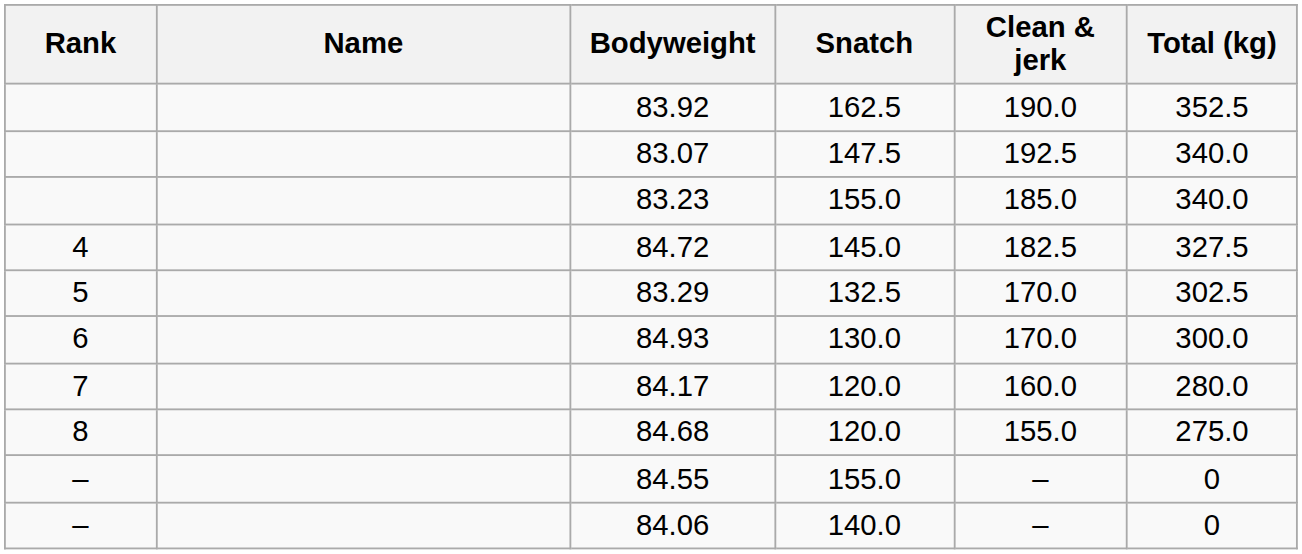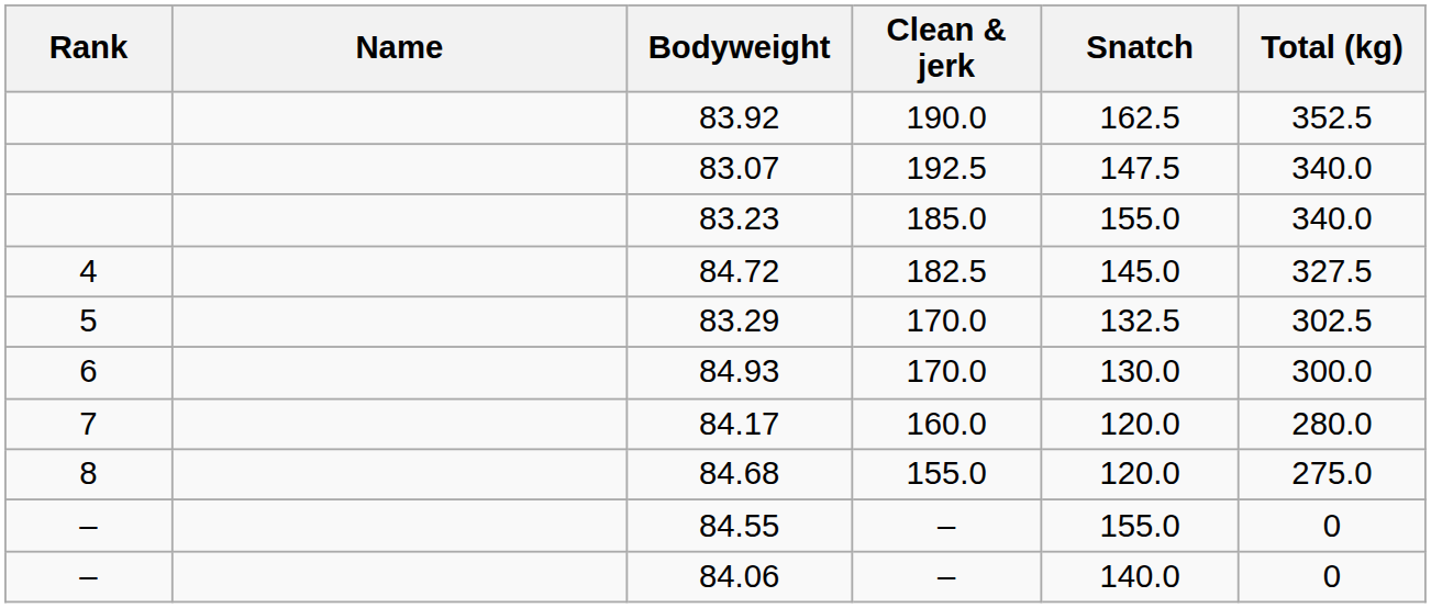 <table class="wikitable" style="text-align:center; font-size:100%;" width="80%">
 <tr>
 <th style="width:6em;">Rank</th>
 <th style="width:20em;">Name</th>
 <th style="width:7em;">Bodyweight</th>
+<th style="width:7em;">Clean & jerk</th>
 <th style="width:7em;">Snatch</th>
-<th style="width:7em;">Clean & jerk</th>
 <th style="width:7em;">Total (kg)</th>
 </tr>
 <tr>
 <td></td>
 <td align=left></td>
 <td>83.92</td>
+<td>190.0</td>
 <td>162.5</td>
-<td>190.0</td>
 <td>352.5</td>
 </tr>
 <tr>
 <td></td>
 <td align=left></td>
 <td>83.07</td>
+<td>192.5</td>
 <td>147.5</td>
-<td>192.5</td>
 <td>340.0</td>
 </tr>
 <tr>
 <td></td>
 <td align=left></td>
 <td>83.23</td>
+<td>185.0</td>
 <td>155.0</td>
-<td>185.0</td>
 <td>340.0</td>
 </tr>
 <tr>
 <td>4</td>
 <td align=left></td>
 <td>84.72</td>
+<td>182.5</td>
 <td>145.0</td>
-<td>182.5</td>
 <td>327.5</td>
 </tr>
 <tr>
 <td>5</td>
 <td align=left></td>
 <td>83.29</td>
+<td>170.0</td>
 <td>132.5</td>
-<td>170.0</td>
 <td>302.5</td>
 </tr>
 <tr>
 <td>6</td>
 <td align=left></td>
 <td>84.93</td>
+<td>170.0</td>
 <td>130.0</td>
-<td>170.0</td>
 <td>300.0</td>
 </tr>
 <tr>
 <td>7</td>
 <td align=left></td>
 <td>84.17</td>
+<td>160.0</td>
 <td>120.0</td>
-<td>160.0</td>
 <td>280.0</td>
 </tr>
 <tr>
 <td>8</td>
 <td align=left></td>
 <td>84.68</td>
+<td>155.0</td>
 <td>120.0</td>
-<td>155.0</td>
 <td>275.0</td>
 </tr>
 <tr>
 <td>–</td>
 <td align=left></td>
 <td>84.55</td>
+<td>–</td>
 <td>155.0</td>
-<td>–</td>
 <td>0</td>
 </tr>
 <tr>
 <td>–</td>
 <td align=left></td>
 <td>84.06</td>
+<td>–</td>
 <td>140.0</td>
-<td>–</td>
 <td>0</td>
 </tr>
 </table>
